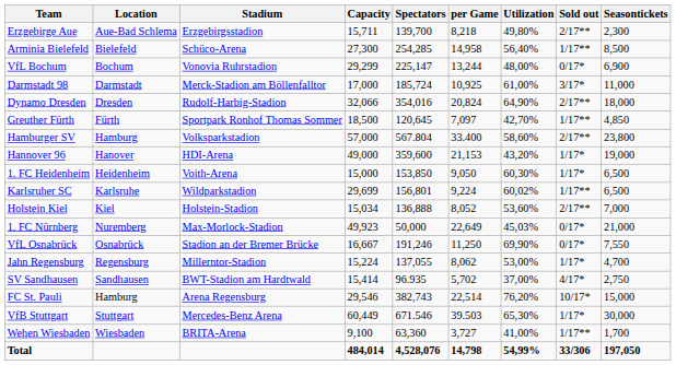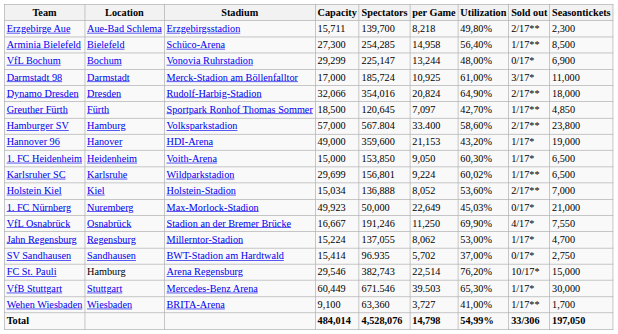 <table class="wikitable sortable" style="text-align:left;">
 <tr>
 <th>Team</th>
 <th>Location</th>
 <th>Stadium</th>
 <th>Capacity</th>
 <th>Spectators</th>
 <th>per Game</th>
 <th>Utilization</th>
 <th>Sold out</th>
 <th>Seasontickets</th>
 </tr>
 <tr>
 <td data-sort-value="Aue"><a href='#'>Erzgebirge Aue</a></td>
 <td><a href='#'>Aue-Bad Schlema</a></td>
 <td><a href='#'>Erzgebirgsstadion</a></td>
 <td>15,711</td>
 <td>139,700</td>
 <td>8,218</td>
 <td>49,80%</td>
 <td>2/17**</td>
 <td>2,300</td>
 </tr>
 <tr>
 <td data-sort-value="Bielefeld"><a href='#'>Arminia Bielefeld</a></td>
 <td><a href='#'>Bielefeld</a></td>
 <td><a href='#'>Schüco-Arena</a></td>
 <td>27,300</td>
 <td>254,285</td>
 <td>14,958</td>
 <td>56,40%</td>
 <td>1/17**</td>
 <td>8,500</td>
 </tr>
 <tr>
 <td data-sort-value="Bochum"><a href='#'>VfL Bochum</a></td>
 <td><a href='#'>Bochum</a></td>
 <td><a href='#'>Vonovia Ruhrstadion</a></td>
 <td>29,299</td>
 <td>225,147</td>
 <td>13,244</td>
 <td>48,00%</td>
 <td>0/17*</td>
 <td>6,900</td>
 </tr>
 <tr>
 <td data-sort-value="Darmstadt"><a href='#'>Darmstadt 98</a></td>
 <td><a href='#'>Darmstadt</a></td>
 <td><a href='#'>Merck-Stadion am Böllenfalltor</a></td>
 <td>17,000</td>
 <td>185,724</td>
 <td>10,925</td>
 <td>61,00%</td>
 <td>3/17*</td>
 <td>11,000</td>
 </tr>
 <tr>
 <td data-sort-value="Dresden"><a href='#'>Dynamo Dresden</a></td>
 <td><a href='#'>Dresden</a></td>
 <td><a href='#'>Rudolf-Harbig-Stadion</a></td>
 <td>32,066</td>
 <td>354,016</td>
 <td>20,824</td>
 <td>64,90%</td>
 <td>2/17**</td>
 <td>18,000</td>
 </tr>
 <tr>
 <td data-sort-value="Furth"><a href='#'>Greuther Fürth</a></td>
 <td><a href='#'>Fürth</a></td>
 <td><a href='#'>Sportpark Ronhof Thomas Sommer</a></td>
 <td>18,500</td>
 <td>120,645</td>
 <td>7,097</td>
 <td>42,70%</td>
 <td>1/17**</td>
 <td>4,850</td>
 </tr>
 <tr>
 <td data-sort-value="Hamburg"><a href='#'>Hamburger SV</a></td>
 <td><a href='#'>Hamburg</a></td>
 <td><a href='#'>Volksparkstadion</a></td>
 <td>57,000</td>
 <td>567.804</td>
 <td>33.400</td>
 <td>58,60%</td>
 <td>2/17**</td>
 <td>23,800</td>
 </tr>
 <tr>
 <td data-sort-value="Hannover"><a href='#'>Hannover 96</a></td>
 <td><a href='#'>Hanover</a></td>
 <td><a href='#'>HDI-Arena</a></td>
 <td>49,000</td>
 <td>359,600</td>
 <td>21,153</td>
 <td>43,20%</td>
 <td>1/17*</td>
 <td>19,000</td>
 </tr>
 <tr>
 <td data-sort-value="Heidenheim"><a href='#'>1. FC Heidenheim</a></td>
 <td><a href='#'>Heidenheim</a></td>
 <td><a href='#'>Voith-Arena</a></td>
 <td>15,000</td>
 <td>153,850</td>
 <td>9,050</td>
 <td>60,30%</td>
 <td>1/17*</td>
 <td>6,500</td>
 </tr>
 <tr>
 <td data-sort-value="Karlsruhe"><a href='#'>Karlsruher SC</a></td>
 <td><a href='#'>Karlsruhe</a></td>
 <td><a href='#'>Wildparkstadion</a></td>
 <td>29,699</td>
 <td>156,801</td>
 <td>9,224</td>
 <td>60,02%</td>
 <td>1/17**</td>
 <td>6,500</td>
 </tr>
 <tr>
 <td data-sort-value="Kiel"><a href='#'>Holstein Kiel</a></td>
 <td><a href='#'>Kiel</a></td>
 <td><a href='#'>Holstein-Stadion</a></td>
 <td>15,034</td>
 <td>136,888</td>
 <td>8,052</td>
 <td>53,60%</td>
 <td>2/17**</td>
 <td>7,000</td>
 </tr>
 <tr>
 <td data-sort-value="Nurnberg"><a href='#'>1. FC Nürnberg</a></td>
 <td><a href='#'>Nuremberg</a></td>
 <td><a href='#'>Max-Morlock-Stadion</a></td>
 <td>49,923</td>
 <td>50,000</td>
 <td>22,649</td>
 <td>45,03%</td>
 <td>0/17*</td>
 <td>21,000</td>
 </tr>
 <tr>
 <td data-sort-value="Osnabruck"><a href='#'>VfL Osnabrück</a></td>
 <td><a href='#'>Osnabrück</a></td>
 <td><a href='#'>Stadion an der Bremer Brücke</a></td>
 <td>16,667</td>
 <td>191,246</td>
 <td>11,250</td>
 <td>69,90%</td>
-<td>0/17*</td>
+<td>4/17*</td>
 <td>7,550</td>
 </tr>
 <tr>
 <td data-sort-value="Regensburg"><a href='#'>Jahn Regensburg</a></td>
 <td><a href='#'>Regensburg</a></td>
 <td><a href='#'>Millerntor-Stadion</a></td>
 <td>15,224</td>
 <td>137,055</td>
 <td>8,062</td>
 <td>53,00%</td>
 <td>1/17*</td>
 <td>4,700</td>
 </tr>
 <tr>
 <td data-sort-value="Sandhausen"><a href='#'>SV Sandhausen</a></td>
 <td><a href='#'>Sandhausen</a></td>
 <td><a href='#'>BWT-Stadion am Hardtwald</a></td>
 <td>15,414</td>
 <td>96.935</td>
 <td>5,702</td>
 <td>37,00%</td>
-<td>4/17*</td>
+<td>0/17*</td>
 <td>2,750</td>
 </tr>
 <tr>
 <td data-sort-value="St Pauli"><a href='#'>FC St. Pauli</a></td>
 <td>Hamburg</td>
 <td><a href='#'>Arena Regensburg</a></td>
 <td>29,546</td>
 <td>382,743</td>
 <td>22,514</td>
 <td>76,20%</td>
 <td>10/17*</td>
 <td>15,000</td>
 </tr>
 <tr>
 <td data-sort-value="Stuttgart"><a href='#'>VfB Stuttgart</a></td>
 <td><a href='#'>Stuttgart</a></td>
 <td><a href='#'>Mercedes-Benz Arena</a></td>
 <td>60,449</td>
 <td>671.546</td>
 <td>39.503</td>
 <td>65,30%</td>
 <td>1/17*</td>
 <td>30,000</td>
 </tr>
 <tr>
 <td data-sort-value="Wiesbaden"><a href='#'>Wehen Wiesbaden</a></td>
 <td><a href='#'>Wiesbaden</a></td>
 <td><a href='#'>BRITA-Arena</a></td>
 <td>9,100</td>
 <td>63,360</td>
 <td>3,727</td>
 <td>41,00%</td>
 <td>1/17**</td>
 <td>1,700</td>
 </tr>
 <tr>
 <td data-sort-value="Total"><strong>Total</strong></td>
 <td></td>
 <td></td>
 <td><strong>484,014</strong></td>
 <td><strong>4,528,076</strong></td>
 <td><strong>14,798</strong></td>
 <td><strong>54,99%</strong></td>
 <td><strong>33/306</strong></td>
 <td><strong>197,050</strong></td>
 </tr>
 </table>
